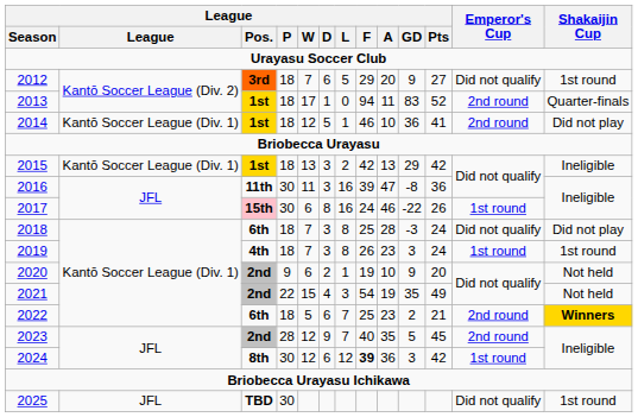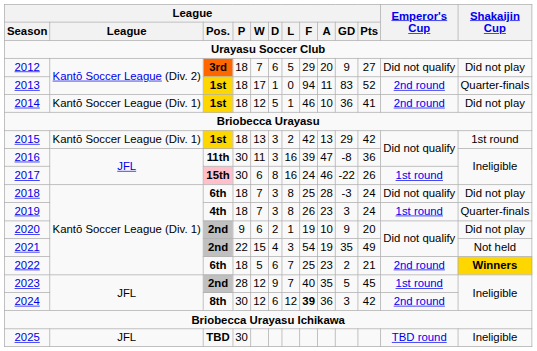 <table class="wikitable" style="text-align:center;">
 <tr>
 <th colspan="11">League</th>
 <th rowspan="2"><a href='#'>Emperor's<br> Cup</a></th>
 <th rowspan="2"><a href='#'>Shakaijin<br>Cup</a></th>
 </tr>
 <tr>
 <th>Season</th>
 <th>League</th>
 <th>Pos.</th>
 <th>P</th>
 <th>W</th>
 <th>D</th>
 <th>L</th>
 <th>F</th>
 <th>A</th>
 <th>GD</th>
 <th>Pts</th>
 </tr>
 <tr>
 <td colspan="13"><strong>Urayasu Soccer Club</strong></td>
 </tr>
 <tr>
 <td><a href='#'>2012</a></td>
 <td rowspan="2"><a href='#'>Kantō Soccer League</a> (Div. 2)</td>
 <td bgcolor="ff6600"><strong>3rd</strong></td>
 <td>18</td>
 <td>7</td>
 <td>6</td>
 <td>5</td>
 <td>29</td>
 <td>20</td>
 <td>9</td>
 <td>27</td>
 <td>Did not qualify</td>
-<td>1st round</td>
+<td>Did not play</td>
 </tr>
 <tr>
 <td><a href='#'>2013</a></td>
 <td bgcolor="gold"><strong>1st</strong></td>
 <td>18</td>
 <td>17</td>
 <td>1</td>
 <td>0</td>
 <td>94</td>
 <td>11</td>
 <td>83</td>
 <td>52</td>
 <td><a href='#'>2nd round</a></td>
 <td>Quarter-finals</td>
 </tr>
 <tr>
 <td><a href='#'>2014</a></td>
 <td>Kantō Soccer League (Div. 1)</td>
 <td bgcolor="gold"><strong>1st</strong></td>
 <td>18</td>
 <td>12</td>
 <td>5</td>
 <td>1</td>
 <td>46</td>
 <td>10</td>
 <td>36</td>
 <td>41</td>
 <td><a href='#'>2nd round</a></td>
 <td>Did not play</td>
 </tr>
 <tr>
 <td colspan="13"><strong>Briobecca Urayasu</strong></td>
 </tr>
 <tr>
 <td><a href='#'>2015</a></td>
 <td>Kantō Soccer League (Div. 1)</td>
 <td bgcolor="gold"><strong>1st</strong></td>
 <td>18</td>
 <td>13</td>
 <td>3</td>
 <td>2</td>
 <td>42</td>
 <td>13</td>
 <td>29</td>
 <td>42</td>
 <td rowspan="2">Did not qualify</td>
-<td>Ineligible</td>
+<td>1st round</td>
 </tr>
 <tr>
 <td><a href='#'>2016</a></td>
 <td rowspan="2"><a href='#'>JFL</a></td>
 <td><strong>11th</strong></td>
 <td>30</td>
 <td>11</td>
 <td>3</td>
 <td>16</td>
 <td>39</td>
 <td>47</td>
 <td>-8</td>
 <td>36</td>
 <td rowspan="2">Ineligible</td>
 </tr>
 <tr>
 <td><a href='#'>2017</a></td>
 <td bgcolor="pink"><strong>15th</strong></td>
 <td>30</td>
 <td>6</td>
 <td>8</td>
 <td>16</td>
 <td>24</td>
 <td>46</td>
 <td>-22</td>
 <td>26</td>
 <td><a href='#'>1st round</a></td>
 </tr>
 <tr>
 <td><a href='#'>2018</a></td>
 <td rowspan="5">Kantō Soccer League (Div. 1)</td>
 <td><strong>6th</strong></td>
 <td>18</td>
 <td>7</td>
 <td>3</td>
 <td>8</td>
 <td>25</td>
 <td>28</td>
 <td>-3</td>
 <td>24</td>
 <td>Did not qualify</td>
 <td>Did not play</td>
 </tr>
 <tr>
 <td><a href='#'>2019</a></td>
 <td><strong>4th</strong></td>
 <td>18</td>
 <td>7</td>
 <td>3</td>
 <td>8</td>
 <td>26</td>
 <td>23</td>
 <td>3</td>
 <td>24</td>
 <td><a href='#'>1st round</a></td>
-<td>1st round</td>
+<td>Quarter-finals</td>
 </tr>
 <tr>
 <td><a href='#'>2020</a></td>
 <td bgcolor="silver"><strong>2nd</strong></td>
 <td>9</td>
 <td>6</td>
 <td>2</td>
 <td>1</td>
 <td>19</td>
 <td>10</td>
 <td>9</td>
 <td>20</td>
 <td rowspan="2">Did not qualify</td>
-<td>Not held</td>
+<td>Did not play</td>
 </tr>
 <tr>
 <td><a href='#'>2021</a></td>
 <td bgcolor="silver"><strong>2nd</strong></td>
 <td>22</td>
 <td>15</td>
 <td>4</td>
 <td>3</td>
 <td>54</td>
 <td>19</td>
 <td>35</td>
 <td>49</td>
 <td>Not held</td>
 </tr>
 <tr>
 <td><a href='#'>2022</a></td>
 <td><strong>6th</strong></td>
 <td>18</td>
 <td>5</td>
 <td>6</td>
 <td>7</td>
 <td>25</td>
 <td>23</td>
 <td>2</td>
 <td>21</td>
 <td><a href='#'>2nd round</a></td>
 <td bgcolor=gold><strong>Winners</strong></td>
 </tr>
 <tr>
 <td><a href='#'>2023</a></td>
 <td rowspan="2">JFL</td>
 <td bgcolor=silver><strong>2nd</strong></td>
 <td>28</td>
 <td>12</td>
 <td>9</td>
 <td>7</td>
 <td>40</td>
 <td>35</td>
 <td>5</td>
 <td>45</td>
-<td><a href='#'>2nd round</a></td>
+<td><a href='#'>1st round</a></td>
 <td rowspan="2">Ineligible</td>
 </tr>
 <tr>
 <td><a href='#'>2024</a></td>
 <td><strong>8th</strong></td>
 <td>30</td>
 <td>12</td>
 <td>6</td>
 <td>12</td>
 <td><strong>39</strong></td>
 <td>36</td>
 <td>3</td>
 <td>42</td>
-<td><a href='#'>1st round</a></td>
+<td><a href='#'>2nd round</a></td>
 </tr>
 <tr>
 <td colspan="13"><strong>Briobecca Urayasu Ichikawa</strong></td>
 </tr>
 <tr>
 <td><a href='#'>2025</a></td>
 <td>JFL</td>
 <td><strong>TBD</strong></td>
 <td>30</td>
 <td></td>
 <td></td>
 <td></td>
 <td></td>
 <td></td>
 <td></td>
 <td></td>
-<td>Did not qualify</td>
-<td>1st round</td>
+<td><a href='#'>TBD round</a></td>
+<td>Ineligible</td>
 </tr>
 </table>
